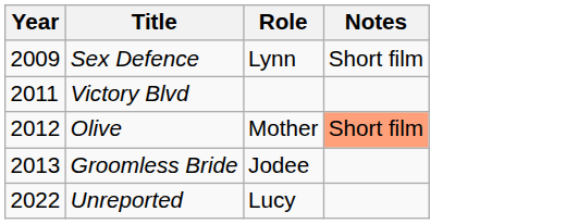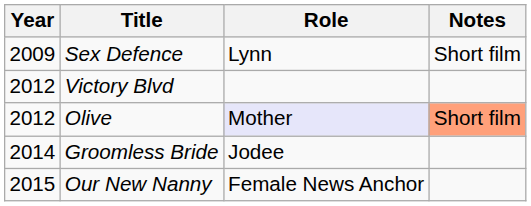 <table class=wikitable>
 <tr>
 <th>Year</th>
 <th>Title</th>
 <th>Role</th>
 <th>Notes</th>
 </tr>
 <tr>
 <td>2009</td>
 <td><em>Sex Defence</em></td>
 <td>Lynn</td>
 <td>Short film</td>
 </tr>
 <tr>
-<td>2011</td>
+<td>2012</td>
 <td><em>Victory Blvd</em></td>
 <td></td>
 <td></td>
 </tr>
 <tr>
 <td>2012</td>
 <td><em>Olive</em></td>
-<td>Mother</td>
+<td style="background: lavender;">Mother</td>
 <td style="background: lightsalmon;">Short film</td>
 </tr>
 <tr>
-<td>2013</td>
+<td>2014</td>
 <td><em>Groomless Bride</em></td>
 <td>Jodee</td>
 <td></td>
 </tr>
 <tr>
-<td>2022</td>
-<td><em>Unreported</em></td>
-<td>Lucy</td>
+<td>2015</td>
+<td><em>Our New Nanny</em></td>
+<td>Female News Anchor</td>
 <td></td>
 </tr>
 </table>
